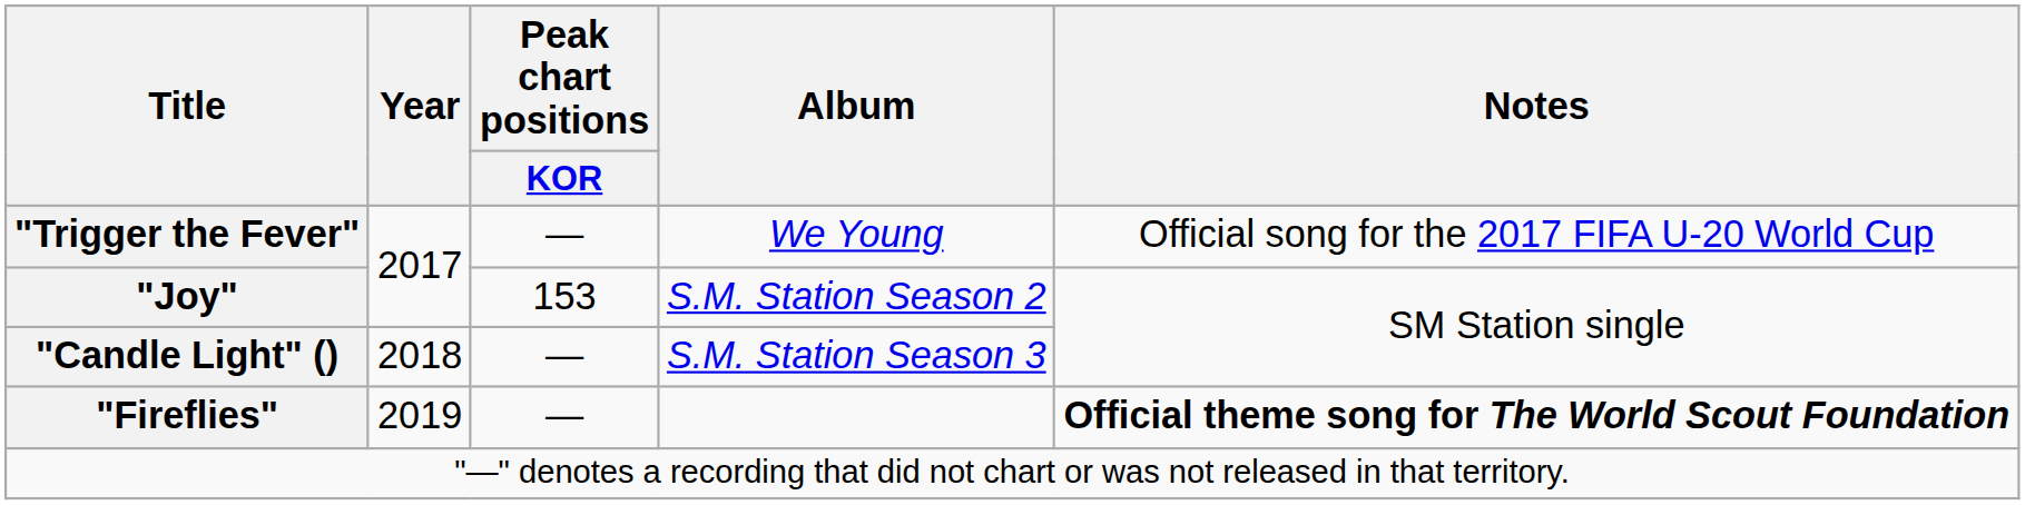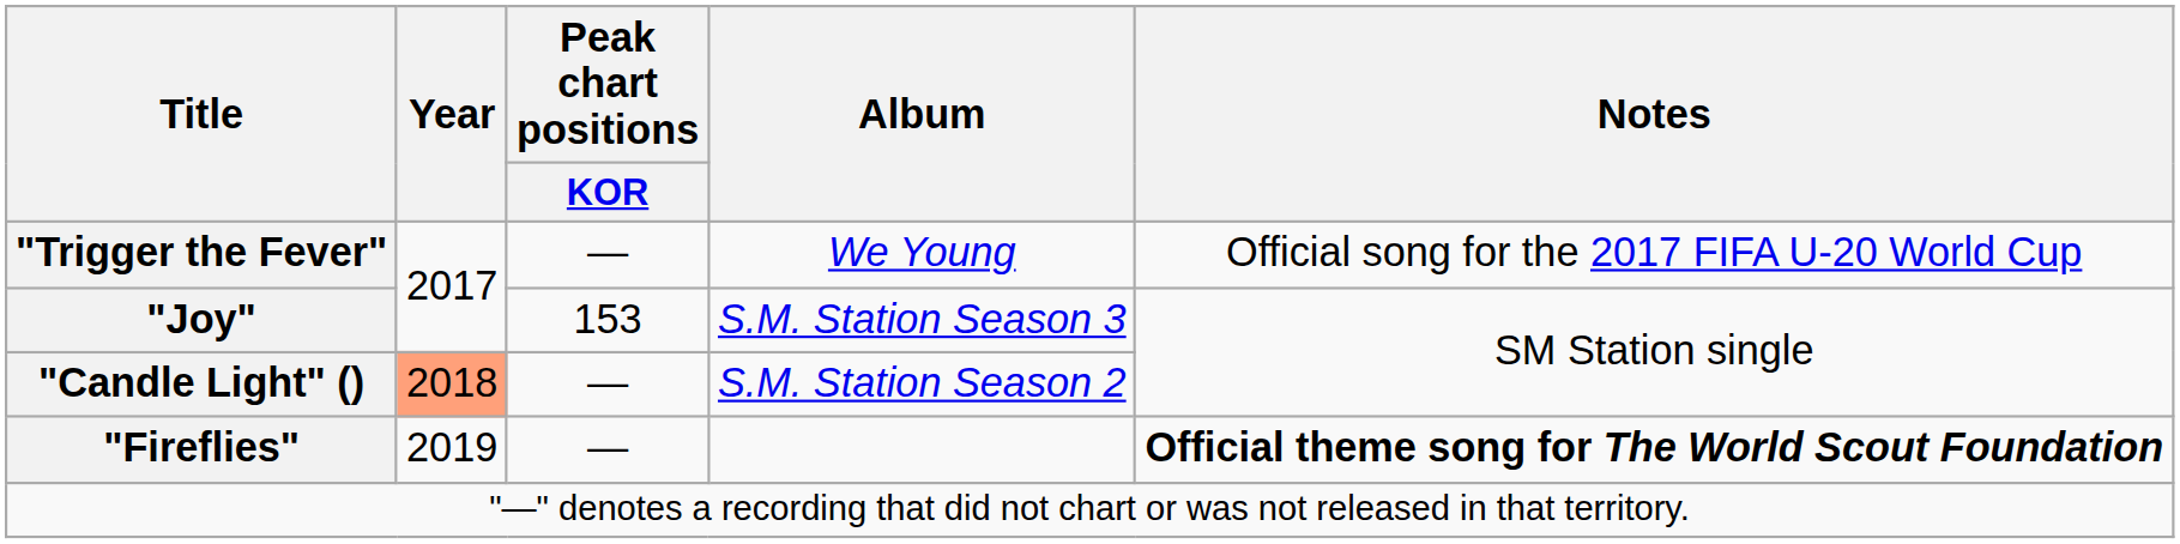 <table class="wikitable plainrowheaders" style="text-align:center">
 <tr>
 <th scope="col" rowspan="2">Title</th>
 <th scope="col" rowspan="2">Year</th>
 <th scope="col">Peak chart positions</th>
 <th scope="col" rowspan="2">Album</th>
 <th scope="col" rowspan="2">Notes</th>
 </tr>
 <tr>
 <th scope="col" style="width:3em;font-size:90%"><a href='#'>KOR</a><br></th>
 </tr>
 <tr>
 <th scope="row">"Trigger the Fever"</th>
 <td rowspan="2">2017</td>
 <td>—</td>
 <td><em><a href='#'>We Young</a></em></td>
 <td>Official song for the <a href='#'>2017 FIFA U-20 World Cup</a></td>
 </tr>
 <tr>
 <th scope="row">"Joy"</th>
 <td>153</td>
-<td><em><a href='#'>S.M. Station Season 2</a></em></td>
+<td><em><a href='#'>S.M. Station Season 3</a></em></td>
 <td rowspan="2">SM Station single</td>
 </tr>
 <tr>
 <th scope="row">"Candle Light" ()</th>
-<td>2018</td>
+<td style="background: lightsalmon;">2018</td>
 <td>—</td>
-<td><em><a href='#'>S.M. Station Season 3</a></em></td>
+<td><em><a href='#'>S.M. Station Season 2</a></em></td>
 </tr>
 <tr>
 <th scope="row">"Fireflies"</th>
 <td>2019</td>
 <td>—</td>
 <td></td>
 <td><strong>Official theme song for <em>The World Scout Foundation</em></strong></td>
 </tr>
 <tr>
 <td colspan="5" style="font-size:85%">"—" denotes a recording that did not chart or was not released in that territory.</td>
 </tr>
 </table>
